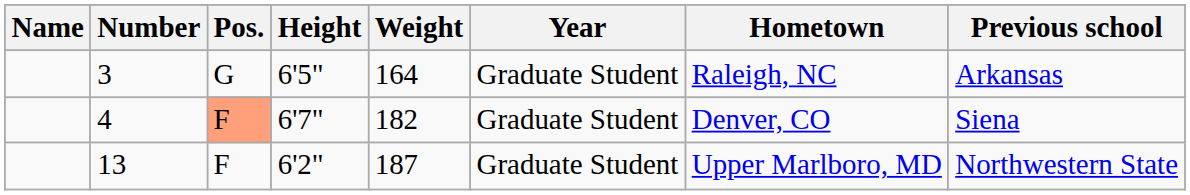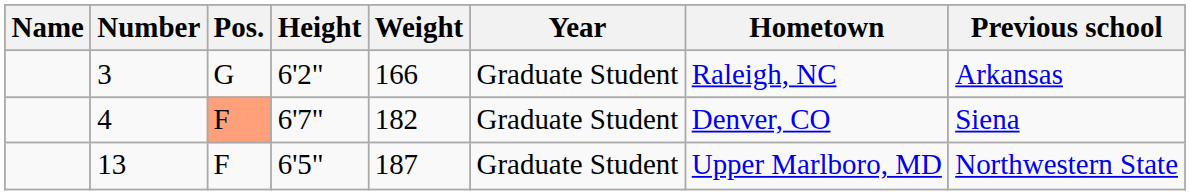 <table class="wikitable sortable" border="1">
 <tr>
 <th>Name</th>
 <th>Number</th>
 <th>Pos.</th>
 <th>Height</th>
 <th>Weight</th>
 <th>Year</th>
 <th>Hometown</th>
 <th class="unsortable">Previous school</th>
 </tr>
 <tr>
 <td></td>
 <td>3</td>
 <td>G</td>
-<td>6'5"</td>
-<td>164</td>
+<td>6'2"</td>
+<td>166</td>
 <td>Graduate Student</td>
 <td><a href='#'>Raleigh, NC</a></td>
 <td><a href='#'>Arkansas</a></td>
 </tr>
 <tr>
 <td></td>
 <td>4</td>
 <td style="background: lightsalmon;">F</td>
 <td>6'7"</td>
 <td>182</td>
 <td>Graduate Student</td>
 <td><a href='#'>Denver, CO</a></td>
 <td><a href='#'>Siena</a></td>
 </tr>
 <tr>
 <td></td>
 <td>13</td>
 <td>F</td>
-<td>6'2"</td>
+<td>6'5"</td>
 <td>187</td>
 <td>Graduate Student</td>
 <td><a href='#'>Upper Marlboro, MD</a></td>
 <td><a href='#'>Northwestern State</a></td>
 </tr>
 </table>
